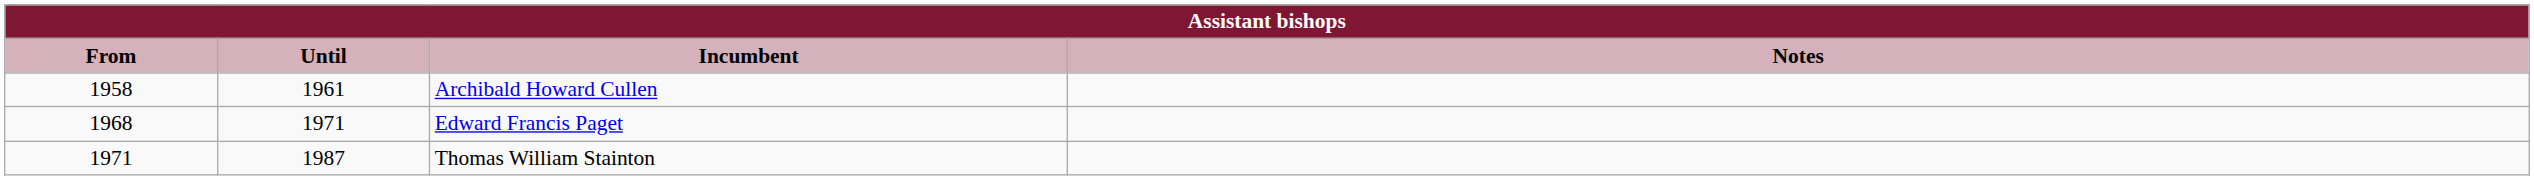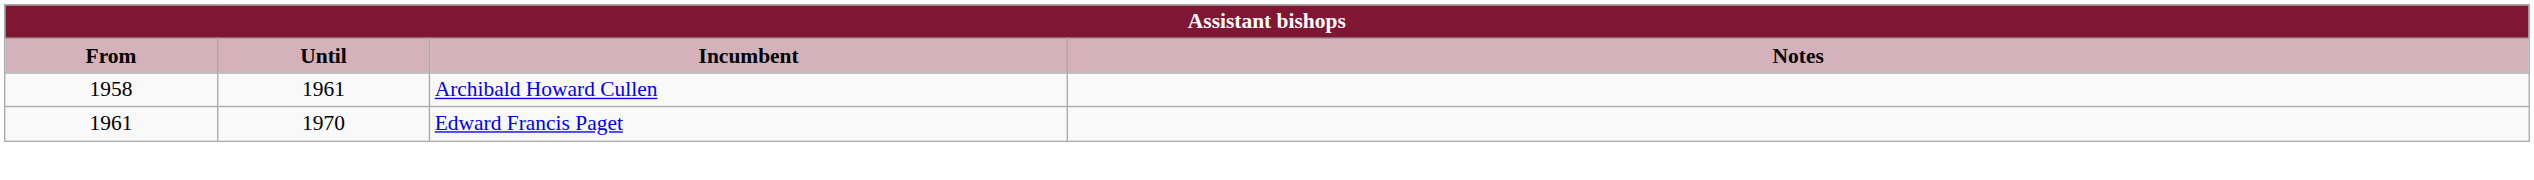 <table class="wikitable" style="width: 95%;">
 <tr>
 <th colspan="4" style="background-color: #7F1734; color: white;">Assistant bishops</th>
 </tr>
 <tr>
 <th style="background-color: #D4B1BB; width: 8%;">From</th>
 <th style="background-color: #D4B1BB; width: 8%;">Until</th>
 <th style="background-color: #D4B1BB; width: 24%;">Incumbent</th>
 <th style="background-color: #D4B1BB; width: 55%;">Notes</th>
 </tr>
 <tr>
 <td style="text-align: center;">1958</td>
 <td style="text-align: center;">1961</td>
 <td><a href='#'>Archibald Howard Cullen</a></td>
 <td></td>
 </tr>
 <tr>
-<td style="text-align: center;">1968</td>
-<td style="text-align: center;">1971</td>
+<td style="text-align: center;">1961</td>
+<td style="text-align: center;">1970</td>
 <td><a href='#'>Edward Francis Paget</a></td>
 <td></td>
 </tr>
-<tr>
-<td style="text-align: center;">1971</td>
-<td style="text-align: center;">1987</td>
-<td>Thomas William Stainton</td>
-<td></td>
-</tr>
 </table>
